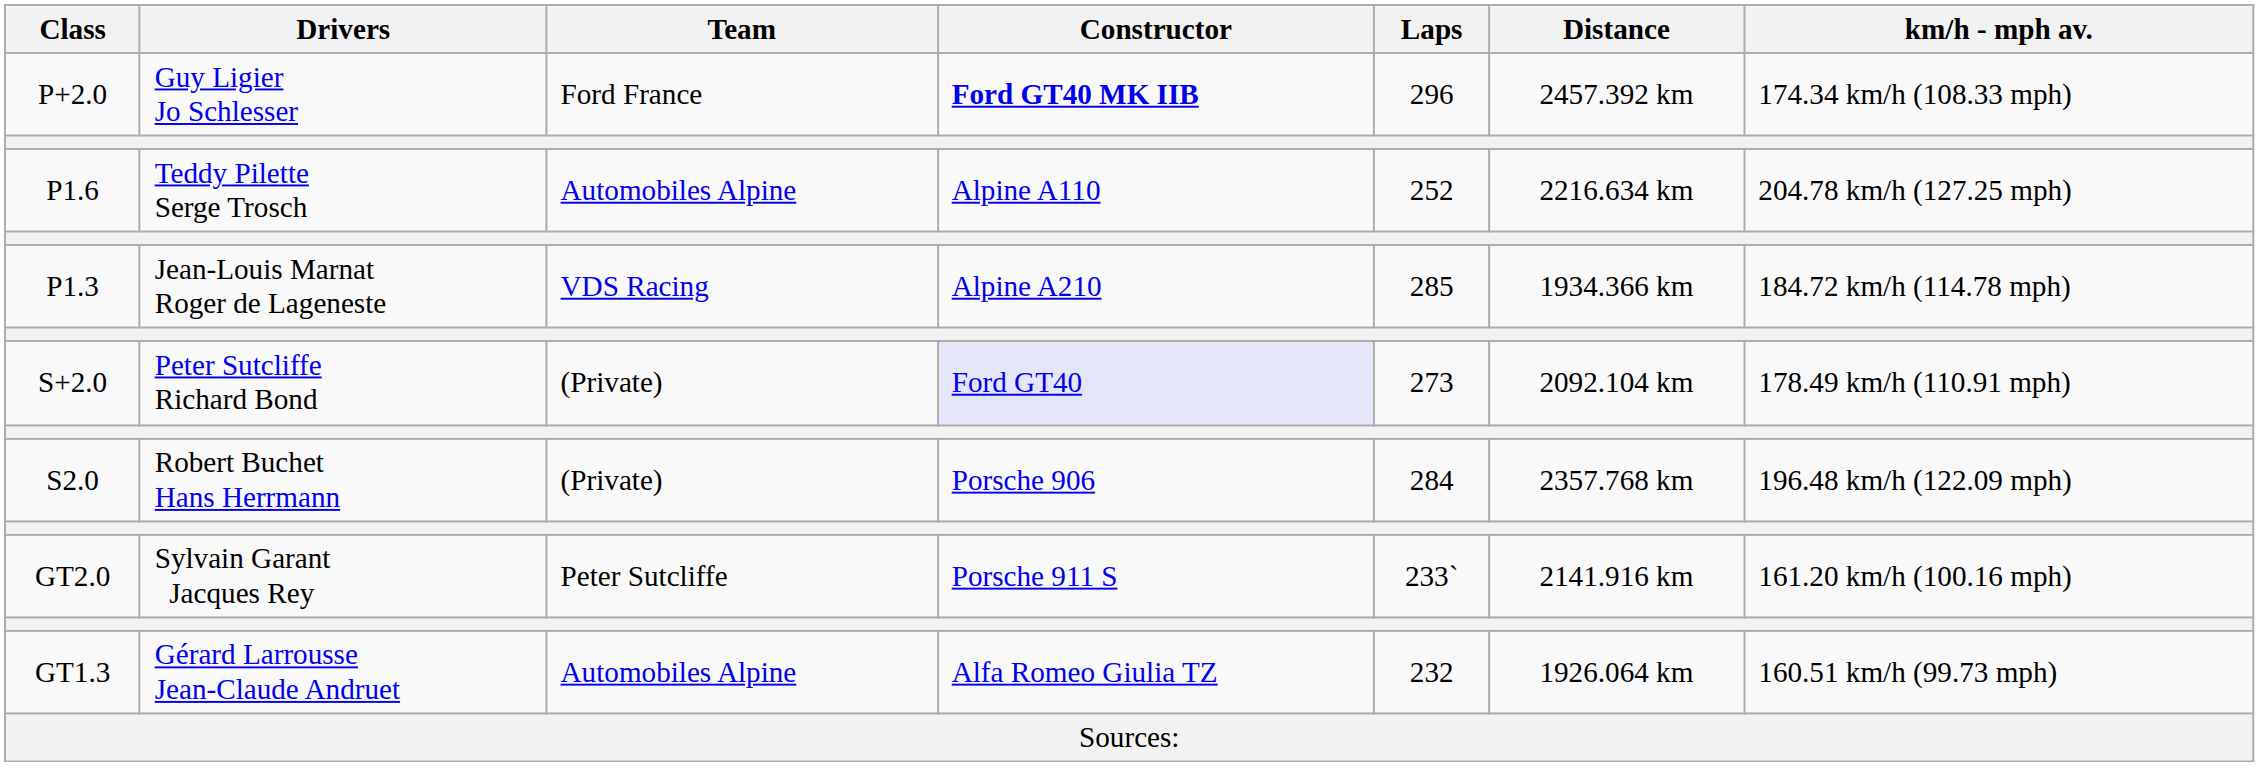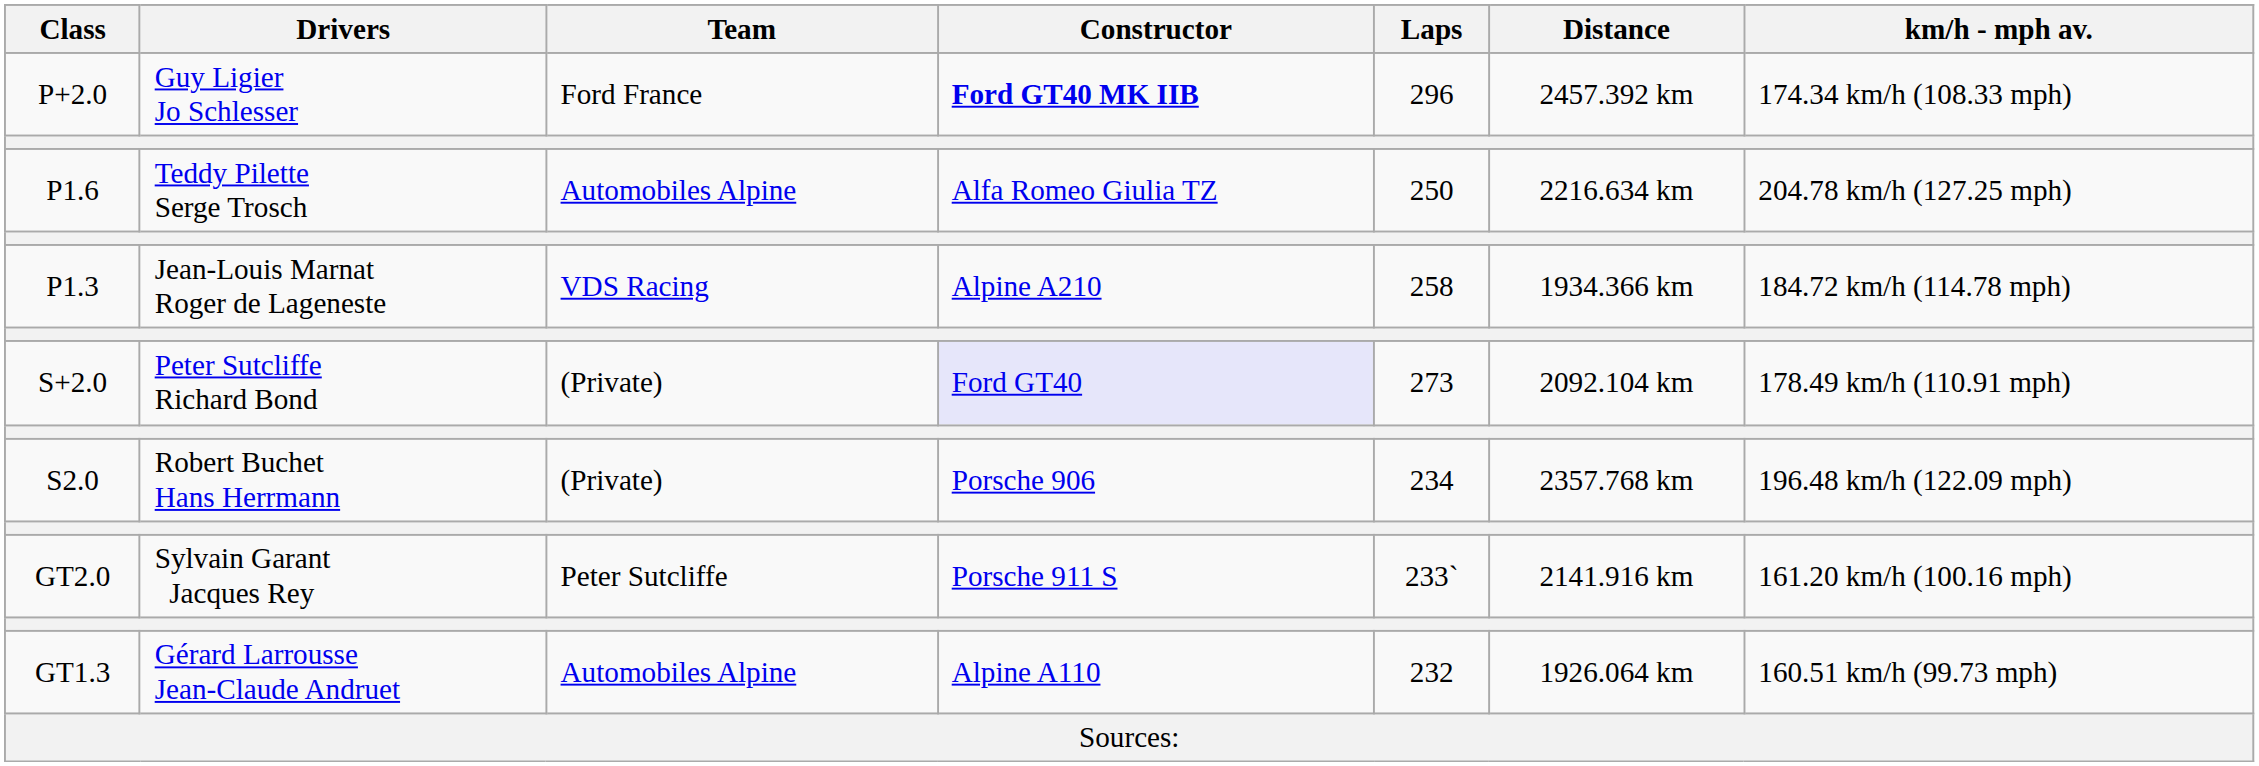 <table class="wikitable" style="width: 74%;font-size: 95%;">
 <tr>
 <th>Class</th>
 <th>Drivers</th>
 <th>Team</th>
 <th>Constructor</th>
 <th>Laps</th>
 <th>Distance</th>
 <th>km/h - mph av.</th>
 </tr>
 <tr>
 <td align="center">P+2.0</td>
 <td style="padding-left: 7px"> <a href='#'>Guy Ligier</a><br> <a href='#'>Jo Schlesser</a></td>
 <td style="padding-left: 7px"> Ford France</td>
 <td style="padding-left: 7px"><strong> <a href='#'>Ford GT40 MK IIB</a></strong></td>
 <td align="center">296</td>
 <td align="center">2457.392 km</td>
 <td style="padding-left: 7px">174.34 km/h (108.33 mph)</td>
 </tr>
 <tr>
 <td style="background:#F2F2F2;padding-left: 7px" colspan=7></td>
 </tr>
 <tr>
 <td align="center">P1.6</td>
 <td style="padding-left: 7px"> <a href='#'>Teddy Pilette</a><br> Serge Trosch</td>
 <td style="padding-left: 7px"> <a href='#'>Automobiles Alpine</a></td>
-<td style="padding-left: 7px"> <a href='#'>Alpine A110</a></td>
-<td align="center">252</td>
+<td style="padding-left: 7px"> <a href='#'>Alfa Romeo Giulia TZ</a></td>
+<td align="center">250</td>
 <td align="center">2216.634 km</td>
 <td style="padding-left: 7px">204.78 km/h (127.25 mph)</td>
 </tr>
 <tr>
 <td style="background:#F2F2F2;padding-left: 7px" colspan=7></td>
 </tr>
 <tr>
 <td align="center">P1.3</td>
 <td style="padding-left: 7px"> Jean-Louis Marnat<br> Roger de Lageneste</td>
 <td style="padding-left: 7px"> <a href='#'>VDS Racing</a></td>
 <td style="padding-left: 7px"> <a href='#'>Alpine A210</a></td>
-<td align="center">285</td>
+<td align="center">258</td>
 <td align="center">1934.366 km</td>
 <td style="padding-left: 7px">184.72 km/h (114.78 mph)</td>
 </tr>
 <tr>
 <td style="background:#F2F2F2;padding-left: 7px" colspan=7></td>
 </tr>
 <tr>
 <td align="center">S+2.0</td>
 <td style="padding-left: 7px"> <a href='#'>Peter Sutcliffe</a><br> Richard Bond</td>
 <td style="padding-left: 7px">(Private)</td>
 <td style="background: lavender; padding-left: 7px"> <a href='#'>Ford GT40</a></td>
 <td align="center">273</td>
 <td align="center">2092.104 km</td>
 <td style="padding-left: 7px">178.49 km/h (110.91 mph)</td>
 </tr>
 <tr>
 <td style="background:#F2F2F2;padding-left: 7px" colspan=7></td>
 </tr>
 <tr>
 <td align="center">S2.0</td>
 <td style="padding-left: 7px"> Robert Buchet<br> <a href='#'>Hans Herrmann</a></td>
 <td style="padding-left: 7px">(Private)</td>
 <td style="padding-left: 7px"> <a href='#'>Porsche 906</a></td>
-<td align="center">284</td>
+<td align="center">234</td>
 <td align="center">2357.768 km</td>
 <td style="padding-left: 7px">196.48 km/h (122.09 mph)</td>
 </tr>
 <tr>
 <td style="background:#F2F2F2;padding-left: 7px" colspan=7></td>
 </tr>
 <tr>
 <td align="center">GT2.0</td>
 <td style="padding-left: 7px"> Sylvain Garant<br>  Jacques Rey</td>
 <td style="padding-left: 7px"> Peter Sutcliffe</td>
 <td style="padding-left: 7px"> <a href='#'>Porsche 911 S</a></td>
 <td align="center">233`</td>
 <td align="center">2141.916 km</td>
 <td style="padding-left: 7px">161.20 km/h (100.16 mph)</td>
 </tr>
 <tr>
 <td style="background:#F2F2F2;padding-left: 7px" colspan=7></td>
 </tr>
 <tr>
 <td align="center">GT1.3</td>
 <td style="padding-left: 7px"> <a href='#'>Gérard Larrousse</a><br> <a href='#'>Jean-Claude Andruet</a></td>
 <td style="padding-left: 7px"> <a href='#'>Automobiles Alpine</a></td>
-<td style="padding-left: 7px"> <a href='#'>Alfa Romeo Giulia TZ</a></td>
+<td style="padding-left: 7px"> <a href='#'>Alpine A110</a></td>
 <td align="center">232</td>
 <td align="center">1926.064 km</td>
 <td style="padding-left: 7px">160.51 km/h (99.73 mph)</td>
 </tr>
 <tr>
 <td style="background:#F2F2F2" colspan=9 align="center">Sources:</td>
 </tr>
 </table>
